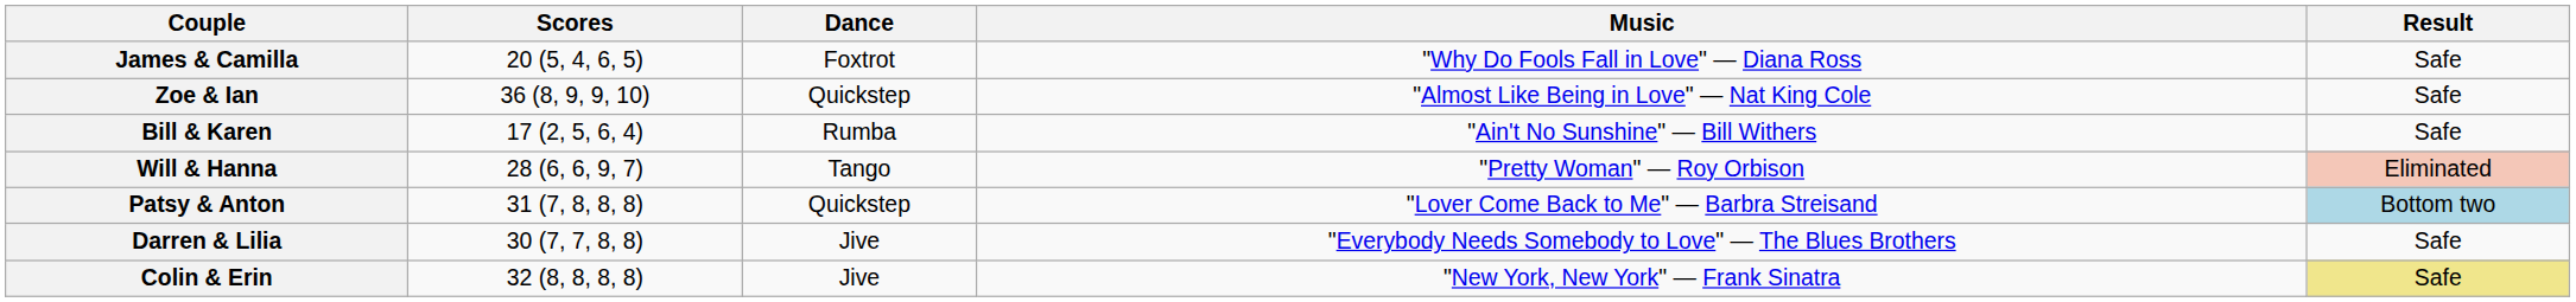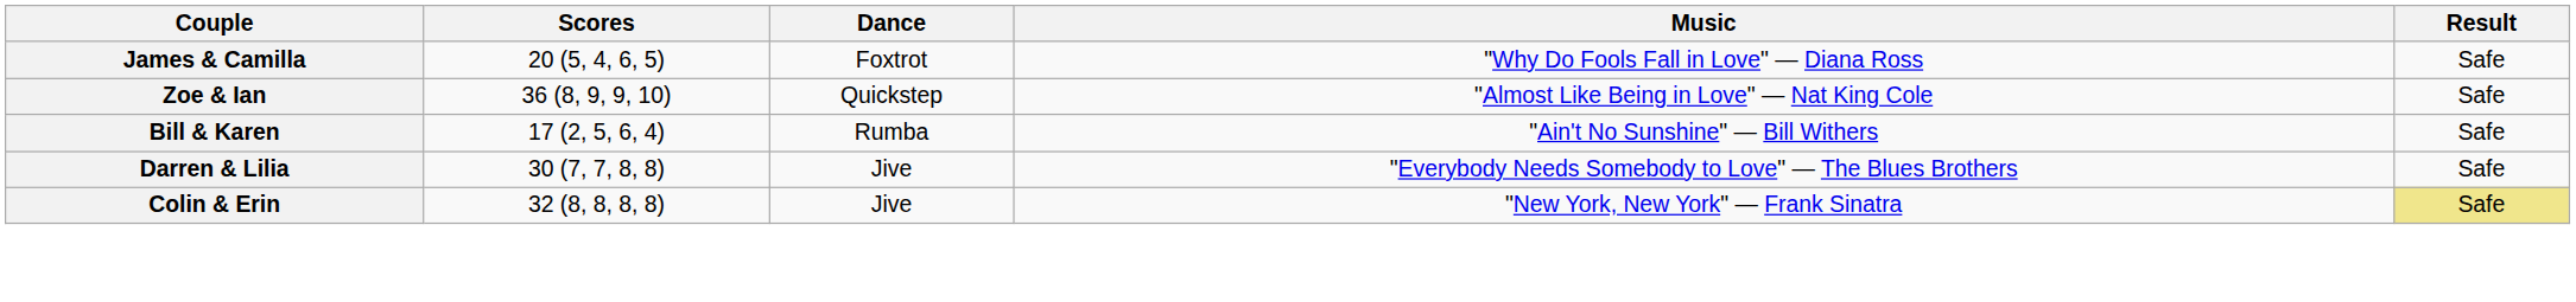 <table class="wikitable sortable" style="text-align:center; width:90%">
 <tr>
 <th scope="col">Couple</th>
 <th scope="col">Scores</th>
 <th scope="col" class="unsortable">Dance</th>
 <th scope="col" class="unsortable">Music</th>
 <th scope="col" class="unsortable">Result</th>
 </tr>
 <tr>
 <th scope="row">James & Camilla</th>
 <td>20 (5, 4, 6, 5)</td>
 <td>Foxtrot</td>
 <td>"<a href='#'>Why Do Fools Fall in Love</a>" — <a href='#'>Diana Ross</a></td>
 <td>Safe</td>
 </tr>
 <tr>
 <th scope="row">Zoe & Ian</th>
 <td>36 (8, 9, 9, 10)</td>
 <td>Quickstep</td>
 <td>"<a href='#'>Almost Like Being in Love</a>" — <a href='#'>Nat King Cole</a></td>
 <td>Safe</td>
 </tr>
 <tr>
 <th scope="row">Bill & Karen</th>
 <td>17 (2, 5, 6, 4)</td>
 <td>Rumba</td>
 <td>"<a href='#'>Ain't No Sunshine</a>" — <a href='#'>Bill Withers</a></td>
 <td>Safe</td>
 </tr>
 <tr>
-<th scope="row">Will & Hanna</th>
-<td>28 (6, 6, 9, 7)</td>
-<td>Tango</td>
-<td>"<a href='#'>Pretty Woman</a>" — <a href='#'>Roy Orbison</a></td>
-<td bgcolor="f4c7b8">Eliminated</td>
-</tr>
-<tr>
-<th scope="row">Patsy & Anton</th>
-<td>31 (7, 8, 8, 8)</td>
-<td>Quickstep</td>
-<td>"<a href='#'>Lover Come Back to Me</a>" — <a href='#'>Barbra Streisand</a></td>
-<td bgcolor="lightblue">Bottom two</td>
-</tr>
-<tr>
 <th scope="row">Darren & Lilia</th>
 <td>30 (7, 7, 8, 8)</td>
 <td>Jive</td>
 <td>"<a href='#'>Everybody Needs Somebody to Love</a>" — <a href='#'>The Blues Brothers</a></td>
 <td>Safe</td>
 </tr>
 <tr>
 <th scope="row">Colin & Erin</th>
 <td>32 (8, 8, 8, 8)</td>
 <td>Jive</td>
 <td>"<a href='#'>New York, New York</a>" — <a href='#'>Frank Sinatra</a></td>
 <td style="background: khaki;">Safe</td>
 </tr>
 </table>
